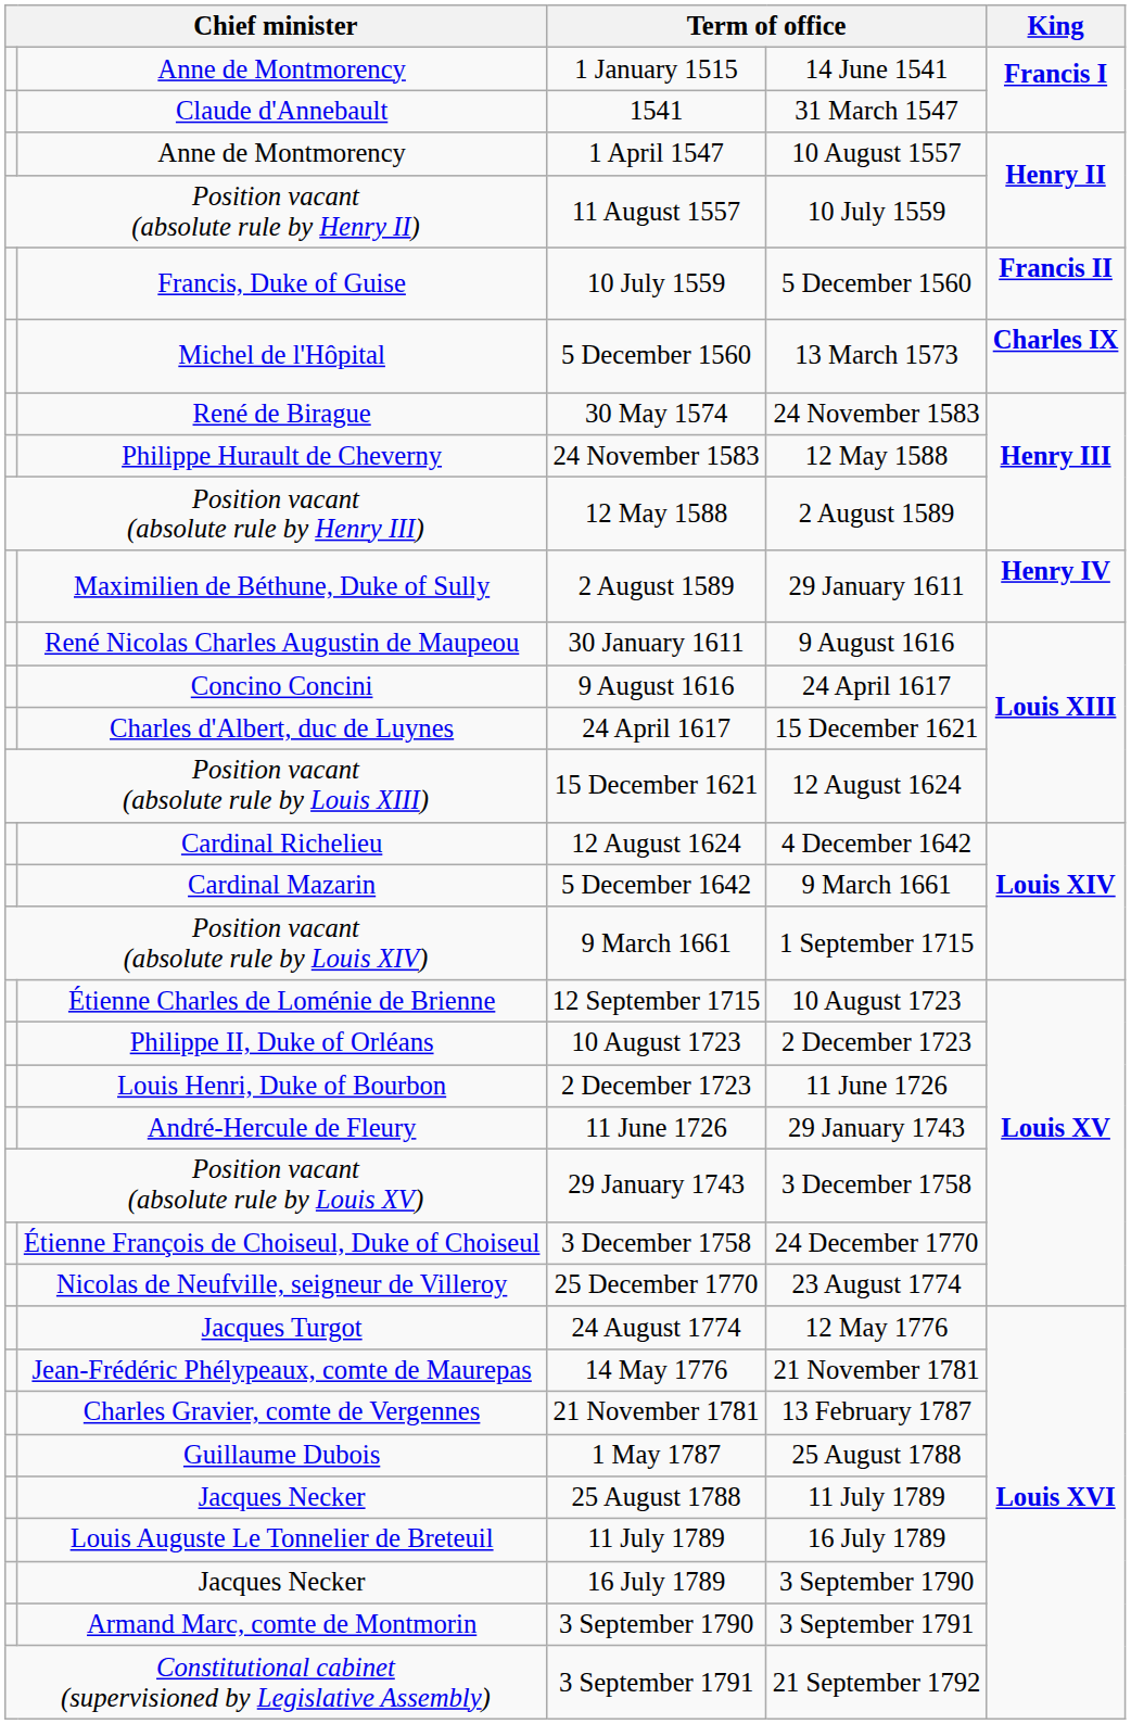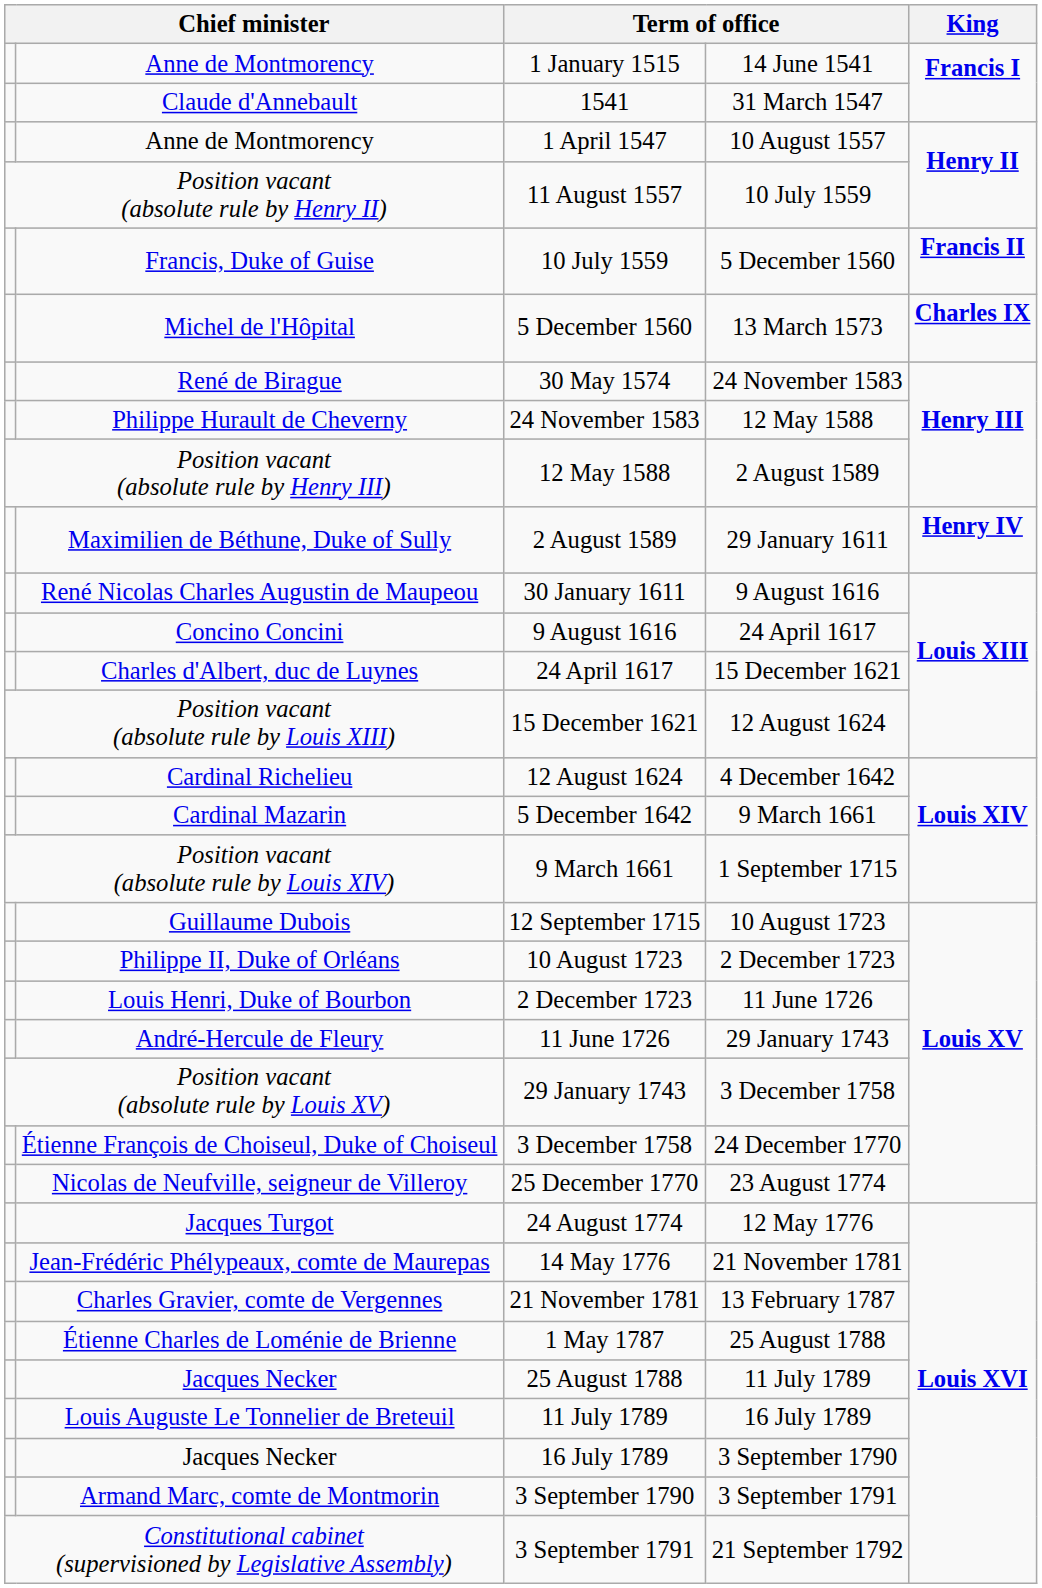 <table class="wikitable" style="text-align:center">
 <tr>
 <th colspan=2>Chief minister<br></th>
 <th colspan=2>Term of office</th>
 <th><a href='#'>King</a><br></th>
 </tr>
 <tr>
 <td></td>
 <td><a href='#'>Anne de Montmorency</a><br></td>
 <td>1 January 1515</td>
 <td>14 June 1541</td>
 <td rowspan=2><strong><a href='#'>Francis I</a></strong><br><br></td>
 </tr>
 <tr>
 <td></td>
 <td><a href='#'>Claude d'Annebault</a><br></td>
 <td>1541</td>
 <td>31 March 1547</td>
 </tr>
 <tr>
 <td></td>
 <td>Anne de Montmorency<br></td>
 <td>1 April 1547</td>
 <td>10 August 1557</td>
 <td rowspan=2><strong><a href='#'>Henry II</a></strong><br><br></td>
 </tr>
 <tr>
 <td colspan=2><em>Position vacant<br>(absolute rule by <a href='#'>Henry II</a>)</em></td>
 <td>11 August 1557</td>
 <td>10 July 1559</td>
 </tr>
 <tr>
 <td></td>
 <td><a href='#'>Francis, Duke of Guise</a><br></td>
 <td>10 July 1559</td>
 <td>5 December 1560</td>
 <td><strong><a href='#'>Francis II</a></strong><br><br></td>
 </tr>
 <tr>
 <td></td>
 <td><a href='#'>Michel de l'Hôpital</a><br></td>
 <td>5 December 1560</td>
 <td>13 March 1573<br></td>
 <td><strong><a href='#'>Charles IX</a></strong><br><br></td>
 </tr>
 <tr>
 <td></td>
 <td><a href='#'>René de Birague</a><br></td>
 <td>30 May 1574</td>
 <td>24 November 1583<br></td>
 <td rowspan=3><strong><a href='#'>Henry III</a></strong><br><br></td>
 </tr>
 <tr>
 <td></td>
 <td><a href='#'>Philippe Hurault de Cheverny</a><br></td>
 <td>24 November 1583</td>
 <td>12 May 1588</td>
 </tr>
 <tr>
 <td colspan=2><em>Position vacant<br>(absolute rule by <a href='#'>Henry III</a>)</em></td>
 <td>12 May 1588</td>
 <td>2 August 1589</td>
 </tr>
 <tr>
 <td></td>
 <td><a href='#'>Maximilien de Béthune, Duke of Sully</a><br></td>
 <td>2 August 1589</td>
 <td>29 January 1611</td>
 <td><strong><a href='#'>Henry IV</a></strong><br><br></td>
 </tr>
 <tr>
 <td></td>
 <td><a href='#'>René Nicolas Charles Augustin de Maupeou</a><br></td>
 <td>30 January 1611</td>
 <td>9 August 1616</td>
 <td rowspan=5><strong><a href='#'>Louis XIII</a></strong><br><br></td>
 </tr>
 <tr>
 <td></td>
 <td><a href='#'>Concino Concini</a><br></td>
 <td>9 August 1616</td>
 <td>24 April 1617<br></td>
 </tr>
 <tr>
 <td></td>
 <td><a href='#'>Charles d'Albert, duc de Luynes</a><br></td>
 <td>24 April 1617</td>
 <td>15 December 1621<br></td>
 </tr>
 <tr>
 <td colspan=2><em>Position vacant<br>(absolute rule by <a href='#'>Louis XIII</a>)</em></td>
 <td>15 December 1621</td>
 <td>12 August 1624</td>
 </tr>
 <tr>
 <td rowspan="2"></td>
 <td rowspan="2"><a href='#'>Cardinal Richelieu</a><br></td>
 <td rowspan="2">12 August 1624</td>
 <td rowspan="2">4 December 1642<br></td>
 </tr>
 <tr>
 <td rowspan="3"><strong><a href='#'>Louis XIV</a></strong><br><br></td>
 </tr>
 <tr>
 <td></td>
 <td><a href='#'>Cardinal Mazarin</a><br></td>
 <td>5 December 1642</td>
 <td>9 March 1661<br></td>
 </tr>
 <tr>
 <td colspan=2><em>Position vacant<br>(absolute rule by <a href='#'>Louis XIV</a>)</em></td>
 <td>9 March 1661</td>
 <td>1 September 1715</td>
 </tr>
 <tr>
 <td></td>
-<td><a href='#'>Étienne Charles de Loménie de Brienne</a><br></td>
+<td><a href='#'>Guillaume Dubois</a><br></td>
 <td>12 September 1715</td>
 <td>10 August 1723<br></td>
 <td rowspan=7><strong><a href='#'>Louis XV</a></strong><br><br></td>
 </tr>
 <tr>
 <td></td>
 <td><a href='#'>Philippe II, Duke of Orléans</a><br></td>
 <td>10 August 1723</td>
 <td>2 December 1723<br></td>
 </tr>
 <tr>
 <td></td>
 <td><a href='#'>Louis Henri, Duke of Bourbon</a><br></td>
 <td>2 December 1723</td>
 <td>11 June 1726</td>
 </tr>
 <tr>
 <td></td>
 <td><a href='#'>André-Hercule de Fleury</a><br></td>
 <td>11 June 1726</td>
 <td>29 January 1743<br></td>
 </tr>
 <tr>
 <td colspan=2><em>Position vacant<br>(absolute rule by <a href='#'>Louis XV</a>)</em></td>
 <td>29 January 1743</td>
 <td>3 December 1758</td>
 </tr>
 <tr>
 <td></td>
 <td><a href='#'>Étienne François de Choiseul, Duke of Choiseul</a><br></td>
 <td>3 December 1758</td>
 <td>24 December 1770</td>
 </tr>
 <tr>
 <td></td>
 <td><a href='#'>Nicolas de Neufville, seigneur de Villeroy</a><br></td>
 <td>25 December 1770</td>
 <td>23 August 1774</td>
 </tr>
 <tr>
 <td></td>
 <td><a href='#'>Jacques Turgot</a><br></td>
 <td>24 August 1774</td>
 <td>12 May 1776</td>
 <td rowspan=9><strong><a href='#'>Louis XVI</a></strong><br><br></td>
 </tr>
 <tr>
 <td></td>
 <td><a href='#'>Jean-Frédéric Phélypeaux, comte de Maurepas</a><br></td>
 <td>14 May 1776</td>
 <td>21 November 1781<br></td>
 </tr>
 <tr>
 <td></td>
 <td><a href='#'>Charles Gravier, comte de Vergennes</a><br></td>
 <td>21 November 1781</td>
 <td>13 February 1787<br></td>
 </tr>
 <tr>
 <td></td>
-<td><a href='#'>Guillaume Dubois</a><br></td>
+<td><a href='#'>Étienne Charles de Loménie de Brienne</a><br></td>
 <td>1 May 1787</td>
 <td>25 August 1788</td>
 </tr>
 <tr>
 <td></td>
 <td><a href='#'>Jacques Necker</a><br></td>
 <td>25 August 1788</td>
 <td>11 July 1789</td>
 </tr>
 <tr>
 <td></td>
 <td><a href='#'>Louis Auguste Le Tonnelier de Breteuil</a><br></td>
 <td>11 July 1789</td>
 <td>16 July 1789</td>
 </tr>
 <tr>
 <td></td>
 <td>Jacques Necker<br></td>
 <td>16 July 1789</td>
 <td>3 September 1790</td>
 </tr>
 <tr>
 <td></td>
 <td><a href='#'>Armand Marc, comte de Montmorin</a><br></td>
 <td>3 September 1790</td>
 <td>3 September 1791</td>
 </tr>
 <tr>
 <td colspan=2><em><a href='#'>Constitutional cabinet</a><br>(supervisioned by <a href='#'>Legislative Assembly</a>)</em></td>
 <td>3 September 1791</td>
 <td>21 September 1792</td>
 </tr>
 </table>
